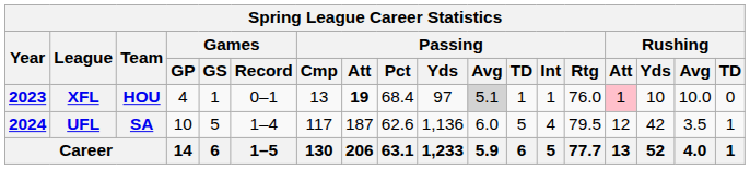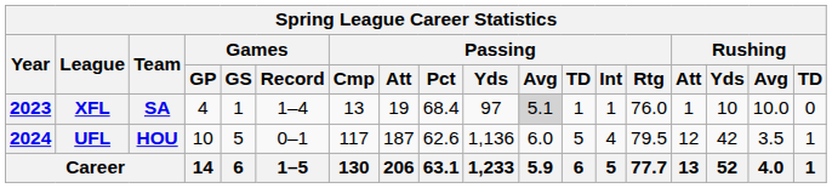 <table class="wikitable" style="text-align:center;">
 <tr>
 <th colspan="23">Spring League Career Statistics</th>
 </tr>
 <tr>
 <th rowspan="2">Year</th>
 <th rowspan="2">League</th>
 <th rowspan="2">Team</th>
 <th colspan="3">Games</th>
 <th colspan="8">Passing</th>
 <th colspan="4">Rushing</th>
 </tr>
 <tr>
 <th>GP</th>
 <th>GS</th>
 <th>Record</th>
 <th>Cmp</th>
 <th>Att</th>
 <th>Pct</th>
 <th>Yds</th>
 <th>Avg</th>
 <th>TD</th>
 <th>Int</th>
 <th>Rtg</th>
 <th>Att</th>
 <th>Yds</th>
 <th>Avg</th>
 <th>TD</th>
 </tr>
 <tr>
 <th><a href='#'>2023</a></th>
 <th><a href='#'>XFL</a></th>
-<th><a href='#'>HOU</a></th>
+<th><a href='#'>SA</a></th>
 <td>4</td>
 <td>1</td>
-<td>0–1</td>
+<td>1–4</td>
 <td>13</td>
-<td><strong>19</strong></td>
+<td>19</td>
 <td>68.4</td>
 <td>97</td>
 <td style="background: lightgrey;">5.1</td>
 <td>1</td>
 <td>1</td>
 <td>76.0</td>
-<td style="background: pink;">1</td>
+<td>1</td>
 <td>10</td>
 <td>10.0</td>
 <td>0</td>
 </tr>
 <tr>
 <th><a href='#'>2024</a></th>
 <th><a href='#'>UFL</a></th>
-<th><a href='#'>SA</a></th>
+<th><a href='#'>HOU</a></th>
 <td>10</td>
 <td>5</td>
-<td>1–4</td>
+<td>0–1</td>
 <td>117</td>
 <td>187</td>
 <td>62.6</td>
 <td>1,136</td>
 <td>6.0</td>
 <td>5</td>
 <td>4</td>
 <td>79.5</td>
 <td>12</td>
 <td>42</td>
 <td>3.5</td>
 <td>1</td>
 </tr>
 <tr>
 <th colspan="3">Career</th>
 <th>14</th>
 <th>6</th>
 <th>1–5</th>
 <th>130</th>
 <th>206</th>
 <th>63.1</th>
 <th>1,233</th>
 <th>5.9</th>
 <th>6</th>
 <th>5</th>
 <th>77.7</th>
 <th>13</th>
 <th>52</th>
 <th>4.0</th>
 <th>1</th>
 </tr>
 </table>
